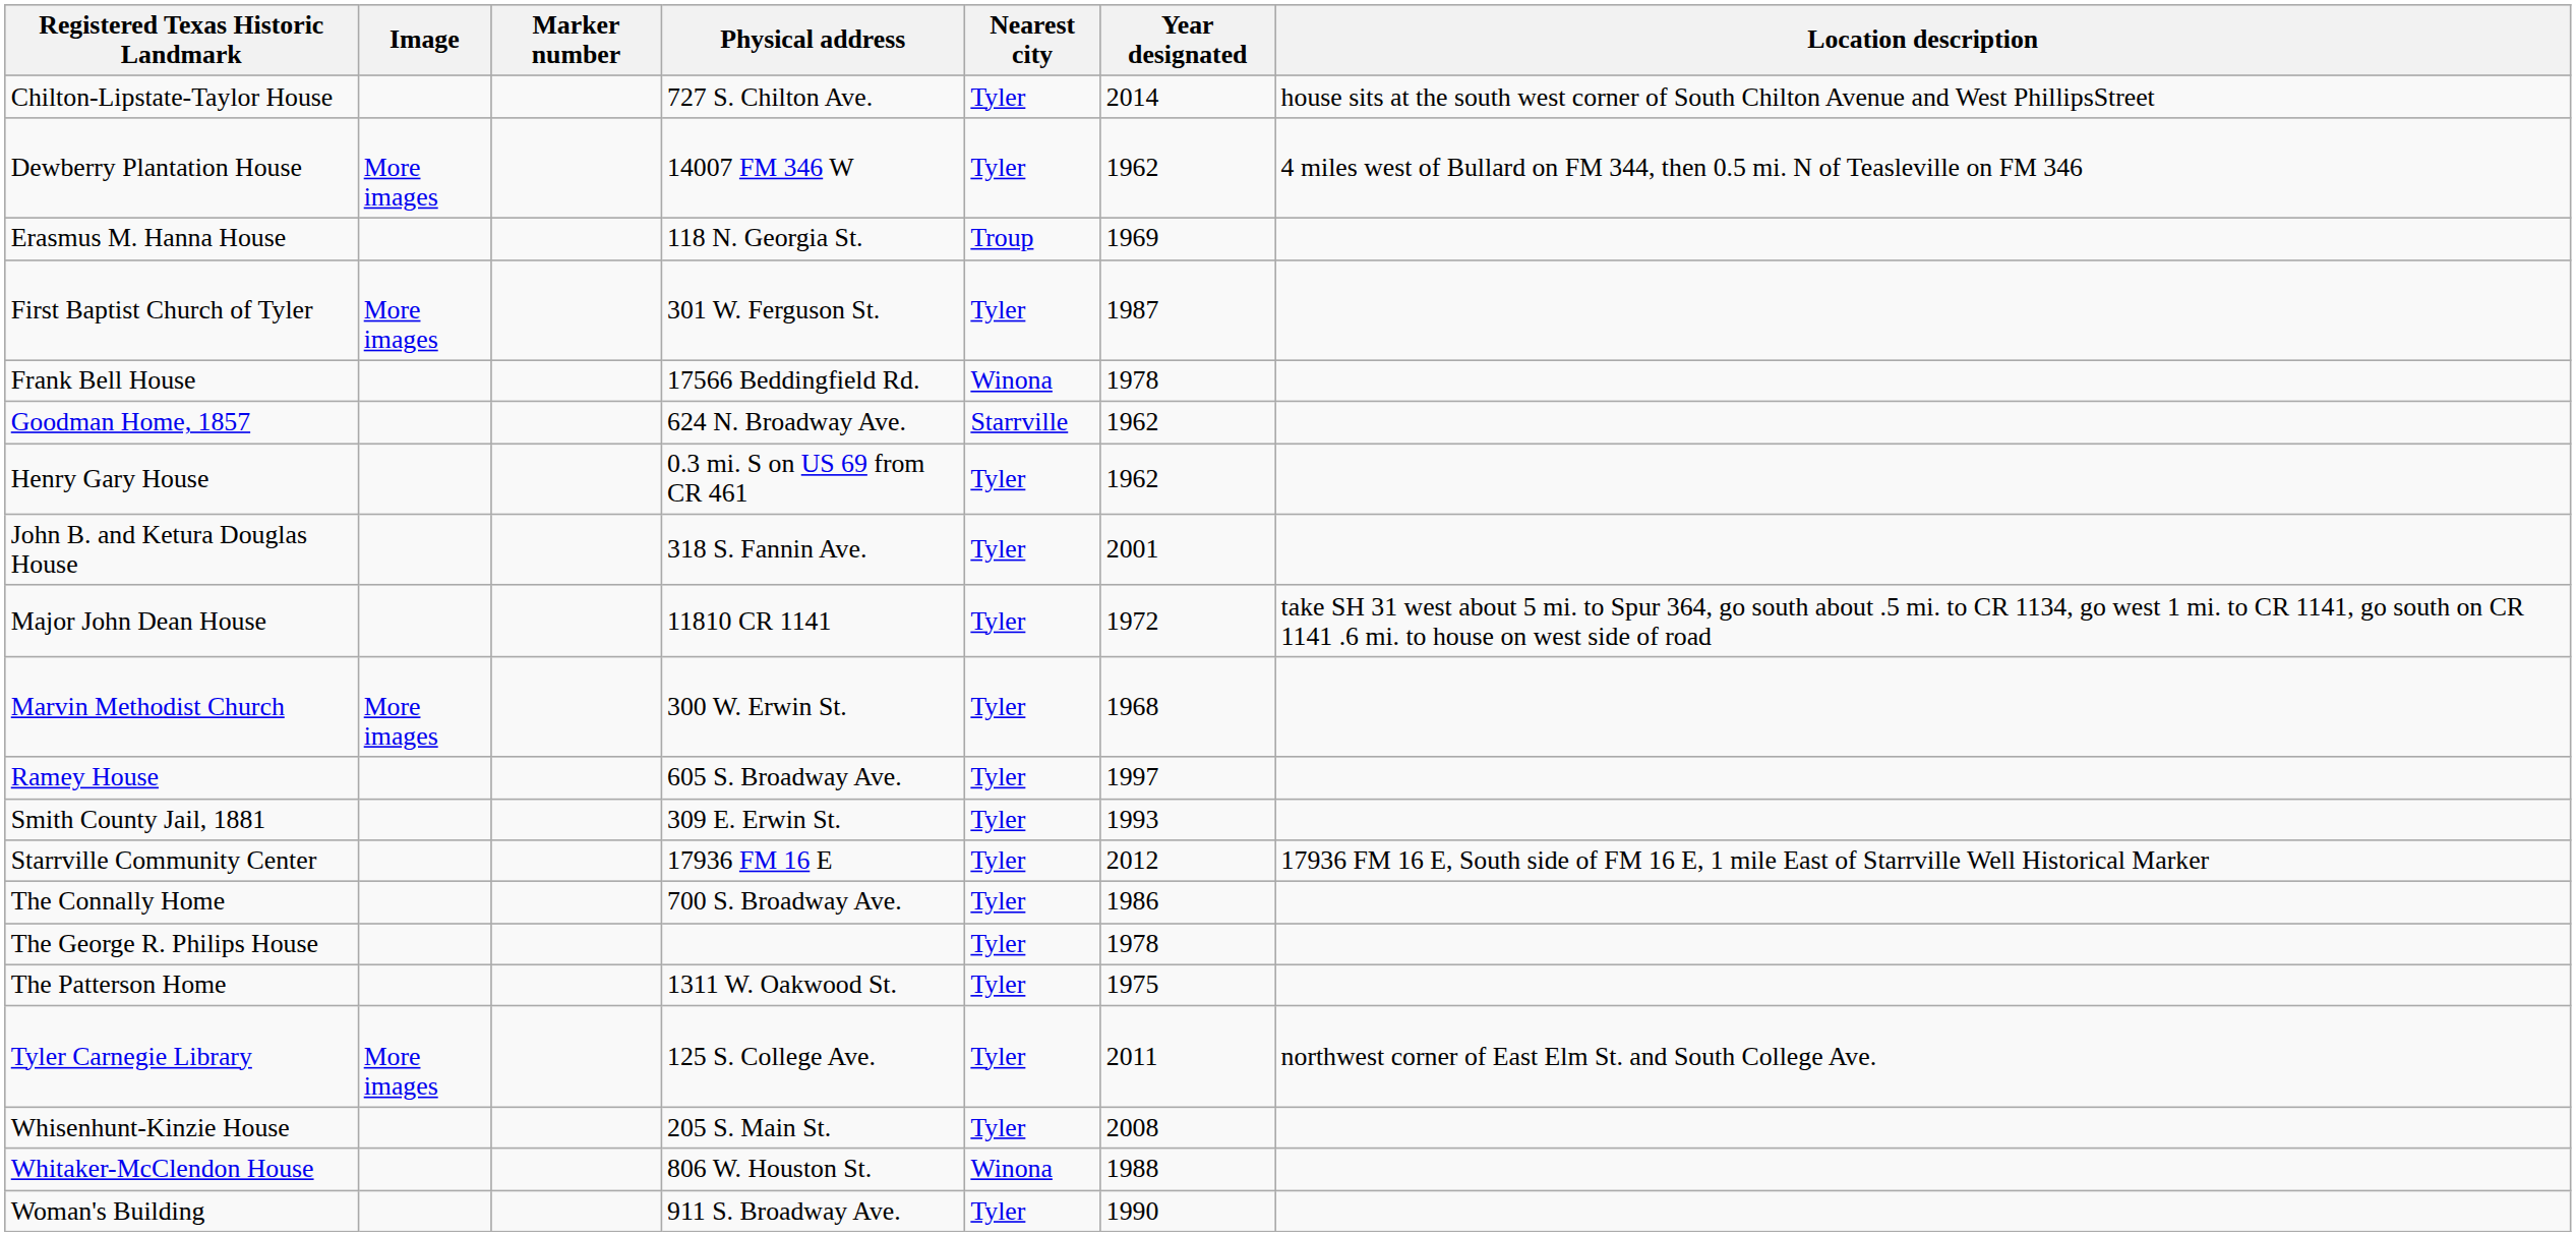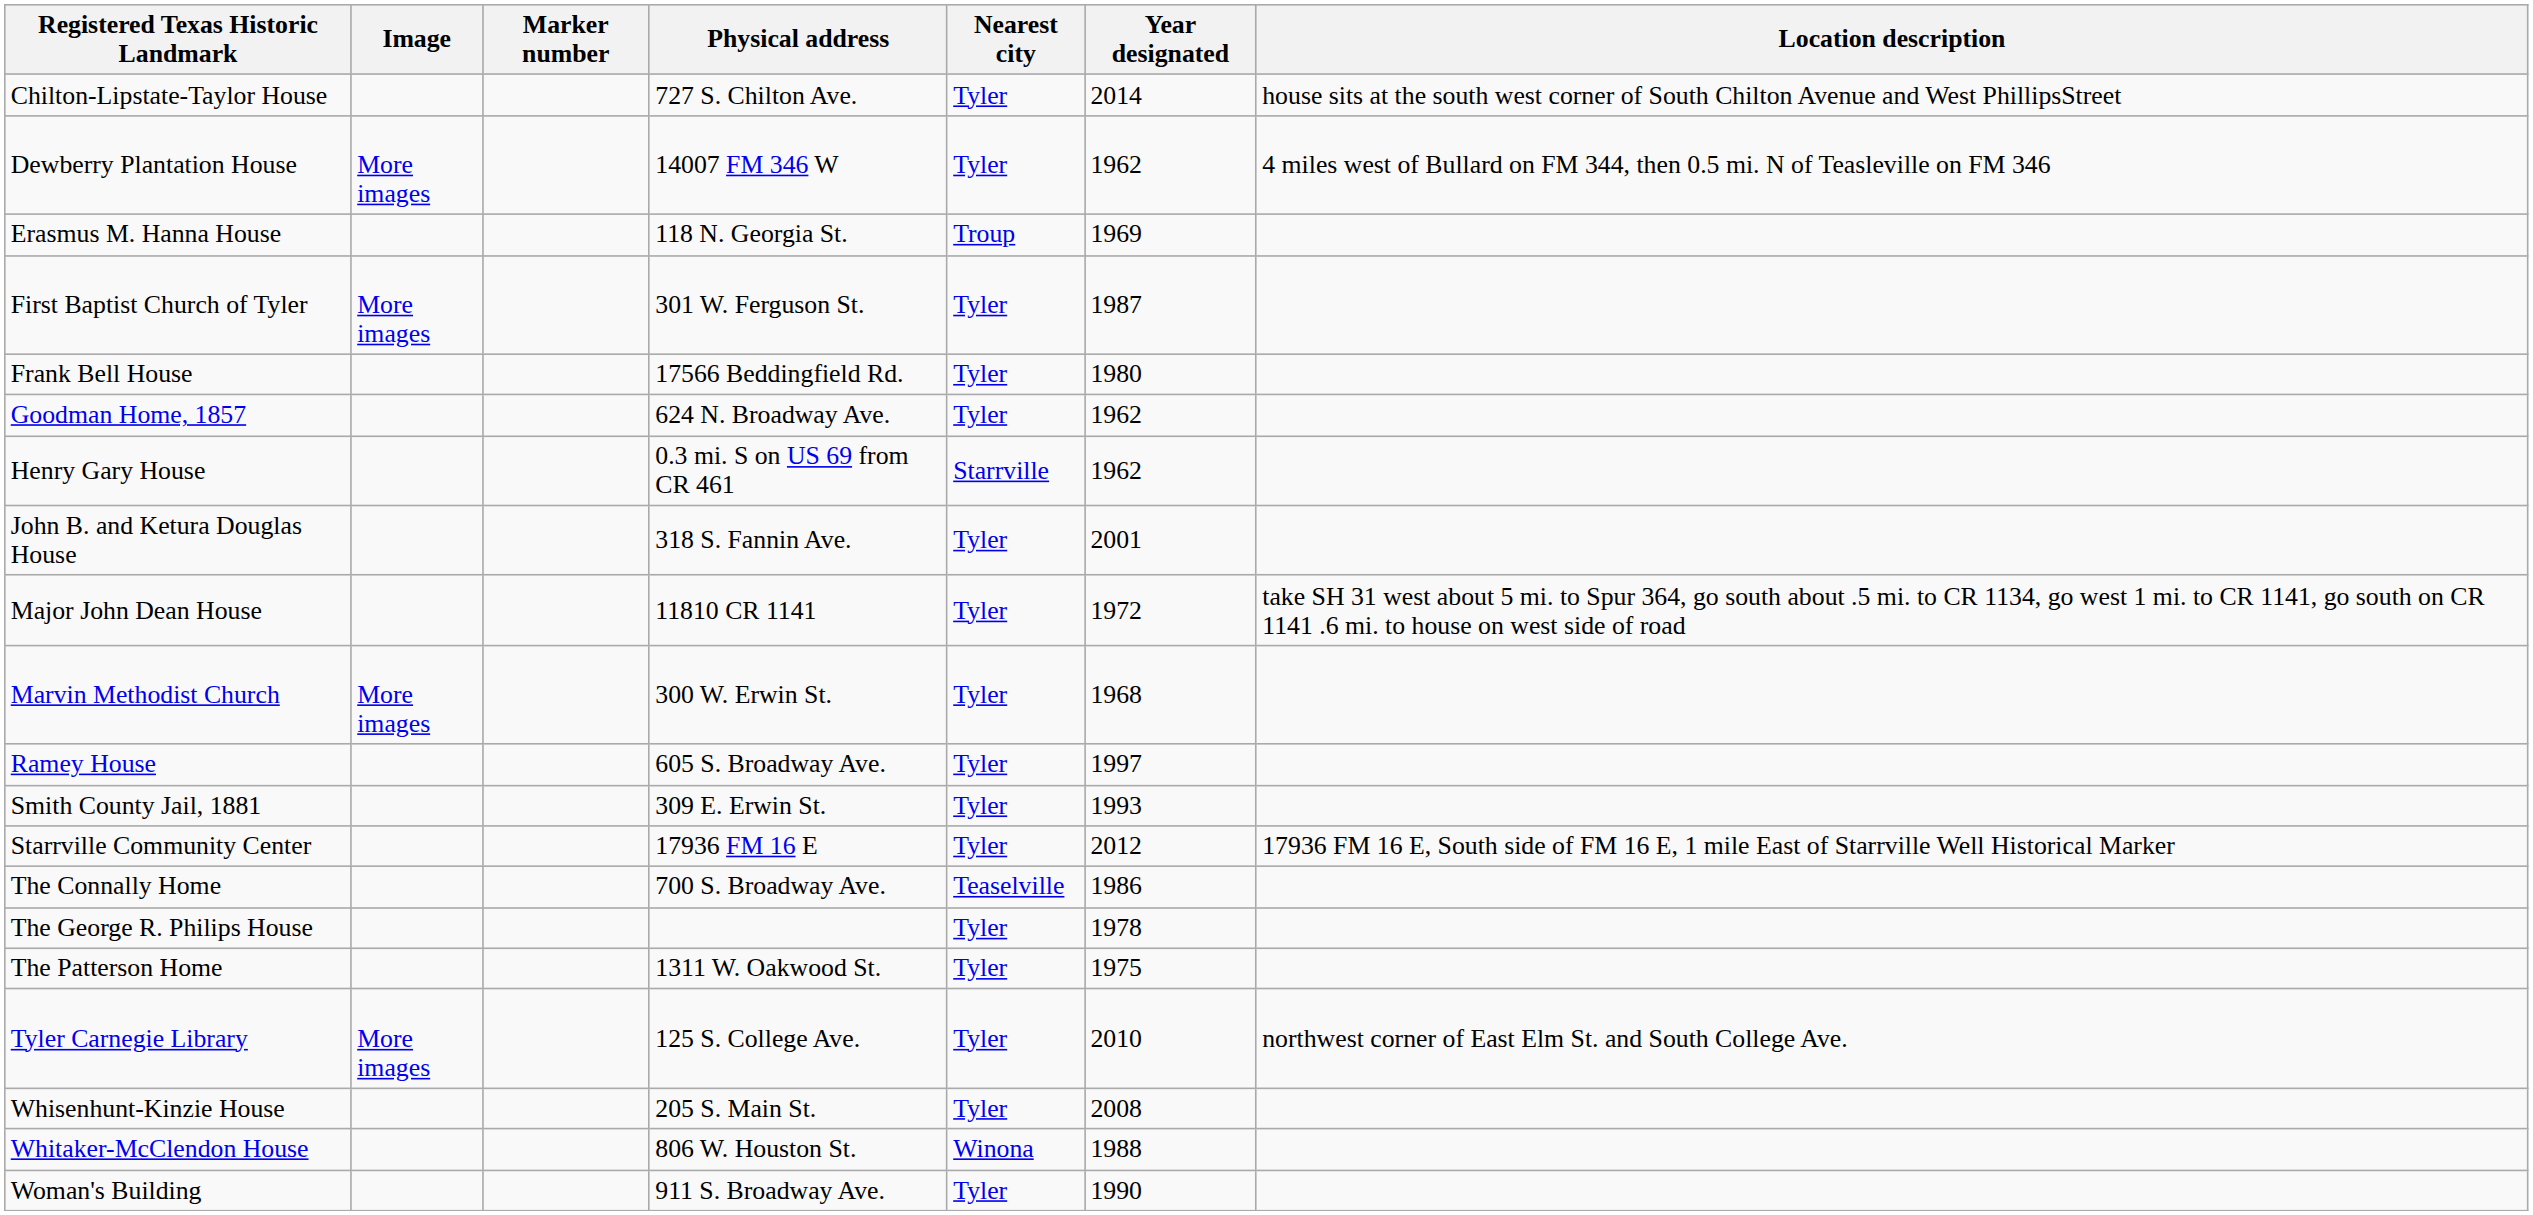 <table class="wikitable sortable">
 <tr>
 <th>Registered Texas Historic Landmark</th>
 <th>Image</th>
 <th>Marker number</th>
 <th>Physical address</th>
 <th>Nearest city</th>
 <th>Year designated</th>
 <th>Location description</th>
 </tr>
 <tr>
 <td>Chilton-Lipstate-Taylor House</td>
 <td></td>
 <td></td>
 <td>727 S. Chilton Ave.<br></td>
 <td><a href='#'>Tyler</a></td>
 <td>2014</td>
 <td>house sits at the south west corner of South Chilton Avenue and West PhillipsStreet</td>
 </tr>
 <tr>
 <td>Dewberry Plantation House</td>
 <td><br> <a href='#'>More images</a></td>
 <td></td>
 <td>14007 <a href='#'>FM 346</a> W<br></td>
 <td><a href='#'>Tyler</a></td>
 <td>1962</td>
 <td>4 miles west of Bullard on FM 344, then 0.5 mi. N of Teasleville on FM 346</td>
 </tr>
 <tr>
 <td>Erasmus M. Hanna House</td>
 <td></td>
 <td></td>
 <td>118 N. Georgia St.<br></td>
 <td><a href='#'>Troup</a></td>
 <td>1969</td>
 <td></td>
 </tr>
 <tr>
 <td>First Baptist Church of Tyler</td>
 <td><br> <a href='#'>More images</a></td>
 <td></td>
 <td>301 W. Ferguson St.<br></td>
 <td><a href='#'>Tyler</a></td>
 <td>1987</td>
 <td></td>
 </tr>
 <tr>
 <td>Frank Bell House</td>
 <td></td>
 <td></td>
 <td>17566 Beddingfield Rd.<br></td>
-<td><a href='#'>Winona</a></td>
-<td>1978</td>
+<td><a href='#'>Tyler</a></td>
+<td>1980</td>
 <td></td>
 </tr>
 <tr>
 <td><a href='#'>Goodman Home, 1857</a></td>
 <td></td>
 <td></td>
 <td>624 N. Broadway Ave.<br></td>
-<td><a href='#'>Starrville</a></td>
+<td><a href='#'>Tyler</a></td>
 <td>1962</td>
 <td></td>
 </tr>
 <tr>
 <td>Henry Gary House</td>
 <td></td>
 <td></td>
 <td>0.3 mi. S on <a href='#'>US 69</a> from CR 461<br></td>
-<td><a href='#'>Tyler</a></td>
+<td><a href='#'>Starrville</a></td>
 <td>1962</td>
 <td></td>
 </tr>
 <tr>
 <td>John B. and Ketura Douglas House</td>
 <td></td>
 <td></td>
 <td>318 S. Fannin Ave.<br></td>
 <td><a href='#'>Tyler</a></td>
 <td>2001</td>
 <td></td>
 </tr>
 <tr>
 <td>Major John Dean House</td>
 <td></td>
 <td></td>
 <td>11810 CR 1141<br></td>
 <td><a href='#'>Tyler</a></td>
 <td>1972</td>
 <td>take SH 31 west about 5 mi. to Spur 364, go south about .5 mi. to CR 1134, go west 1 mi. to CR 1141, go south on CR 1141 .6 mi. to house on west side of road</td>
 </tr>
 <tr>
 <td><a href='#'>Marvin Methodist Church</a></td>
 <td><br> <a href='#'>More images</a></td>
 <td></td>
 <td>300 W. Erwin St.<br></td>
 <td><a href='#'>Tyler</a></td>
 <td>1968</td>
 <td></td>
 </tr>
 <tr>
 <td><a href='#'>Ramey House</a></td>
 <td></td>
 <td></td>
 <td>605 S. Broadway Ave.<br></td>
 <td><a href='#'>Tyler</a></td>
 <td>1997</td>
 <td></td>
 </tr>
 <tr>
 <td>Smith County Jail, 1881</td>
 <td></td>
 <td></td>
 <td>309 E. Erwin St.<br></td>
 <td><a href='#'>Tyler</a></td>
 <td>1993</td>
 <td></td>
 </tr>
 <tr>
 <td>Starrville Community Center</td>
 <td></td>
 <td></td>
 <td>17936 <a href='#'>FM 16</a> E<br></td>
 <td><a href='#'>Tyler</a></td>
 <td>2012</td>
 <td>17936 FM 16 E, South side of FM 16 E, 1 mile East of Starrville Well Historical Marker</td>
 </tr>
 <tr>
 <td>The Connally Home</td>
 <td></td>
 <td></td>
 <td>700 S. Broadway Ave.<br></td>
-<td><a href='#'>Tyler</a></td>
+<td><a href='#'>Teaselville</a></td>
 <td>1986</td>
 <td></td>
 </tr>
 <tr>
 <td>The George R. Philips House</td>
 <td></td>
 <td></td>
 <td></td>
 <td><a href='#'>Tyler</a></td>
 <td>1978</td>
 <td></td>
 </tr>
 <tr>
 <td>The Patterson Home</td>
 <td></td>
 <td></td>
 <td>1311 W. Oakwood St.<br></td>
 <td><a href='#'>Tyler</a></td>
 <td>1975</td>
 <td></td>
 </tr>
 <tr>
 <td><a href='#'>Tyler Carnegie Library</a></td>
 <td><br> <a href='#'>More images</a></td>
 <td></td>
 <td>125 S. College Ave.<br></td>
 <td><a href='#'>Tyler</a></td>
-<td>2011</td>
+<td>2010</td>
 <td>northwest corner of East Elm St. and South College Ave.</td>
 </tr>
 <tr>
 <td>Whisenhunt-Kinzie House</td>
 <td></td>
 <td></td>
 <td>205 S. Main St.<br></td>
 <td><a href='#'>Tyler</a></td>
 <td>2008</td>
 <td></td>
 </tr>
 <tr>
 <td><a href='#'>Whitaker-McClendon House</a></td>
 <td></td>
 <td></td>
 <td>806 W. Houston St.<br></td>
 <td><a href='#'>Winona</a></td>
 <td>1988</td>
 <td></td>
 </tr>
 <tr>
 <td>Woman's Building</td>
 <td></td>
 <td></td>
 <td>911 S. Broadway Ave.<br></td>
 <td><a href='#'>Tyler</a></td>
 <td>1990</td>
 <td></td>
 </tr>
 </table>
